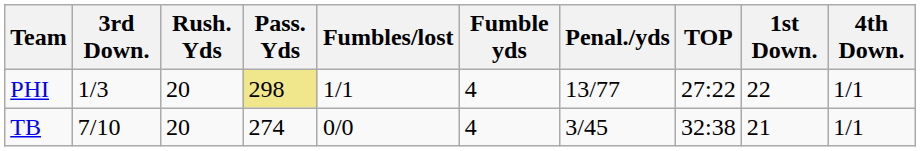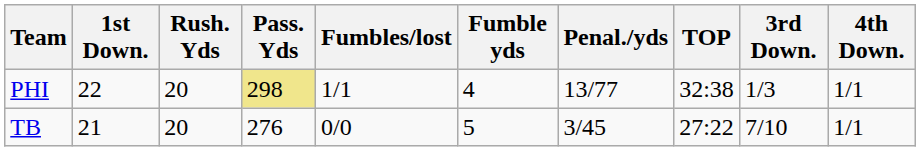 <table class="wikitable sortable">
 <tr>
 <th>Team</th>
-<th>3rd Down.</th>
+<th>1st Down.</th>
 <th>Rush. Yds</th>
 <th>Pass. Yds</th>
 <th>Fumbles/lost</th>
 <th>Fumble yds</th>
 <th>Penal./yds</th>
 <th>TOP</th>
-<th>1st Down.</th>
+<th>3rd Down.</th>
 <th>4th Down.</th>
 </tr>
 <tr>
 <td><a href='#'>PHI</a></td>
-<td>1/3</td>
+<td>22</td>
 <td>20</td>
 <td style="background: khaki;">298</td>
 <td>1/1</td>
 <td>4</td>
 <td>13/77</td>
-<td>27:22</td>
-<td>22</td>
+<td>32:38</td>
+<td>1/3</td>
 <td>1/1</td>
 </tr>
 <tr>
 <td><a href='#'>TB</a></td>
+<td>21</td>
+<td>20</td>
+<td>276</td>
+<td>0/0</td>
+<td>5</td>
+<td>3/45</td>
+<td>27:22</td>
 <td>7/10</td>
-<td>20</td>
-<td>274</td>
-<td>0/0</td>
-<td>4</td>
-<td>3/45</td>
-<td>32:38</td>
-<td>21</td>
 <td>1/1</td>
 </tr>
 </table>
